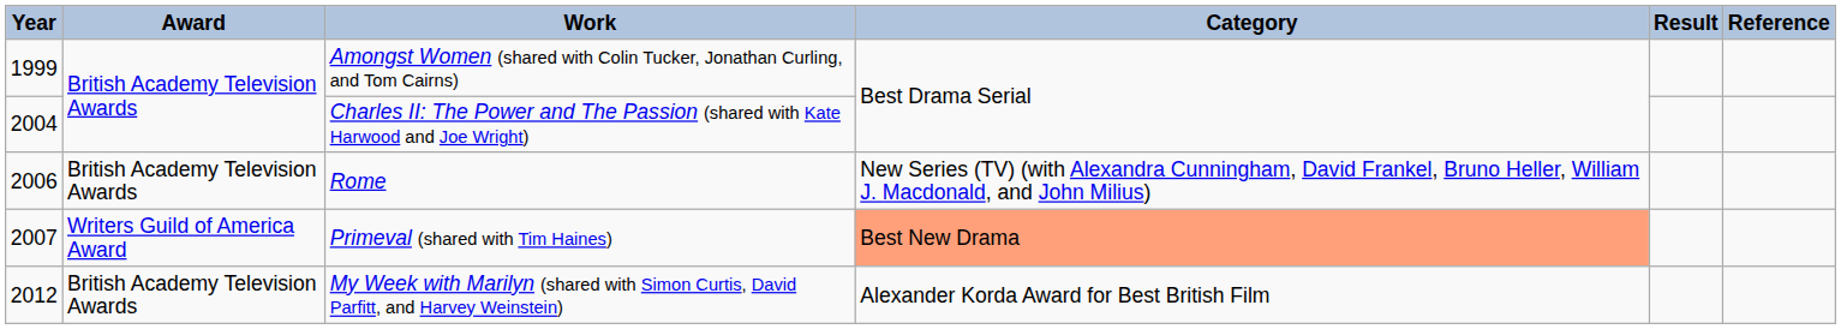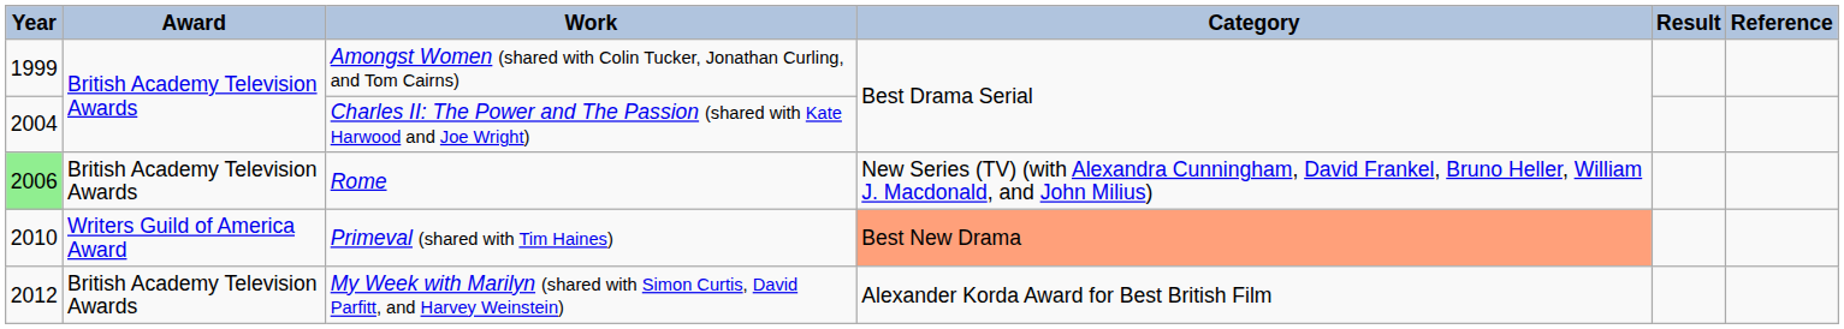 <table class="wikitable" style="font-size:90%">
 <tr style="text-align:center;">
 <th style="background:#B0C4DE;">Year</th>
 <th style="background:#B0C4DE;">Award</th>
 <th style="background:#B0C4DE;">Work</th>
 <th style="background:#B0C4DE;">Category</th>
 <th style="background:#B0C4DE;">Result</th>
 <th style="background:#B0C4DE;">Reference</th>
 </tr>
 <tr>
 <td>1999</td>
 <td rowspan=2><a href='#'>British Academy Television Awards</a></td>
 <td><em><a href='#'>Amongst Women</a></em> <small>(shared with Colin Tucker, Jonathan Curling, and Tom Cairns)</small></td>
 <td rowspan=2>Best Drama Serial</td>
 <td></td>
 <td></td>
 </tr>
 <tr>
 <td>2004</td>
 <td><em><a href='#'>Charles II: The Power and The Passion</a></em> <small>(shared with <a href='#'>Kate Harwood</a> and <a href='#'>Joe Wright</a>)</small></td>
 <td></td>
 <td></td>
 </tr>
 <tr>
-<td>2006</td>
+<td style="background: lightgreen;">2006</td>
 <td>British Academy Television Awards</td>
 <td><em><a href='#'>Rome</a></em></td>
 <td>New Series (TV) (with <a href='#'>Alexandra Cunningham</a>, <a href='#'>David Frankel</a>, <a href='#'>Bruno Heller</a>, <a href='#'>William J. Macdonald</a>, and <a href='#'>John Milius</a>)</td>
 <td></td>
 <td></td>
 </tr>
 <tr>
-<td>2007</td>
+<td>2010</td>
 <td><a href='#'>Writers Guild of America Award</a></td>
 <td><em><a href='#'>Primeval</a></em> <small>(shared with <a href='#'>Tim Haines</a>)</small></td>
 <td style="background: lightsalmon;">Best New Drama</td>
 <td></td>
 <td></td>
 </tr>
 <tr>
 <td>2012</td>
 <td>British Academy Television Awards</td>
 <td><em><a href='#'>My Week with Marilyn</a></em> <small>(shared with <a href='#'>Simon Curtis</a>, <a href='#'>David Parfitt</a>, and <a href='#'>Harvey Weinstein</a>)</small></td>
 <td>Alexander Korda Award for Best British Film</td>
 <td></td>
 <td></td>
 </tr>
 </table>
